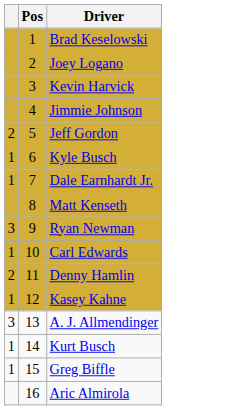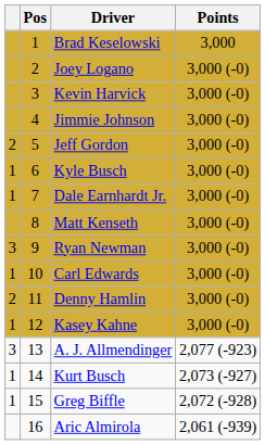 <table class="wikitable" style="font-size: 95%;">
 <tr>
 <th></th>
 <th>Pos</th>
 <th>Driver</th>
+<th>Points</th>
 </tr>
 <tr style="background:#D4AF37;">
 <td align="left"></td>
 <td style="text-align:center;">1</td>
 <td><a href='#'>Brad Keselowski</a></td>
+<td style="text-align:center;">3,000</td>
 </tr>
 <tr style="background:#D4AF37;">
 <td align="left"></td>
 <td style="text-align:center;">2</td>
 <td><a href='#'>Joey Logano</a></td>
+<td style="text-align:center;">3,000 (-0)</td>
 </tr>
 <tr style="background:#D4AF37;">
 <td align="left"></td>
 <td style="text-align:center;">3</td>
 <td><a href='#'>Kevin Harvick</a></td>
+<td style="text-align:center;">3,000 (-0)</td>
 </tr>
 <tr style="background:#D4AF37;">
 <td align="left"></td>
 <td style="text-align:center;">4</td>
 <td><a href='#'>Jimmie Johnson</a></td>
+<td style="text-align:center;">3,000 (-0)</td>
 </tr>
 <tr style="background:#D4AF37;">
 <td align="left"> 2</td>
 <td style="text-align:center;">5</td>
 <td><a href='#'>Jeff Gordon</a></td>
+<td style="text-align:center;">3,000 (-0)</td>
 </tr>
 <tr style="background:#D4AF37;">
 <td align="left"> 1</td>
 <td style="text-align:center;">6</td>
 <td><a href='#'>Kyle Busch</a></td>
+<td style="text-align:center;">3,000 (-0)</td>
 </tr>
 <tr style="background:#D4AF37;">
 <td align="left"> 1</td>
 <td style="text-align:center;">7</td>
 <td><a href='#'>Dale Earnhardt Jr.</a></td>
+<td style="text-align:center;">3,000 (-0)</td>
 </tr>
 <tr style="background:#D4AF37;">
 <td align="left"></td>
 <td style="text-align:center;">8</td>
 <td><a href='#'>Matt Kenseth</a></td>
+<td style="text-align:center;">3,000 (-0)</td>
 </tr>
 <tr style="background:#D4AF37;">
 <td align="left"> 3</td>
 <td style="text-align:center;">9</td>
 <td><a href='#'>Ryan Newman</a></td>
+<td style="text-align:center;">3,000 (-0)</td>
 </tr>
 <tr style="background:#D4AF37;">
 <td align="left"> 1</td>
 <td style="text-align:center;">10</td>
 <td><a href='#'>Carl Edwards</a></td>
+<td style="text-align:center;">3,000 (-0)</td>
 </tr>
 <tr style="background:#D4AF37;">
 <td align="left"> 2</td>
 <td style="text-align:center;">11</td>
 <td><a href='#'>Denny Hamlin</a></td>
+<td style="text-align:center;">3,000 (-0)</td>
 </tr>
 <tr style="background:#D4AF37;">
 <td align="left"> 1</td>
 <td style="text-align:center;">12</td>
 <td><a href='#'>Kasey Kahne</a></td>
+<td style="text-align:center;">3,000 (-0)</td>
 </tr>
 <tr>
 <td align="left"> 3</td>
 <td style="text-align:center;">13</td>
 <td><a href='#'>A. J. Allmendinger</a></td>
+<td style="text-align:center;">2,077 (-923)</td>
 </tr>
 <tr>
 <td align="left"> 1</td>
 <td style="text-align:center;">14</td>
 <td><a href='#'>Kurt Busch</a></td>
+<td style="text-align:center;">2,073 (-927)</td>
 </tr>
 <tr>
 <td align="left"> 1</td>
 <td style="text-align:center;">15</td>
 <td><a href='#'>Greg Biffle</a></td>
+<td style="text-align:center;">2,072 (-928)</td>
 </tr>
 <tr>
 <td align="left"></td>
 <td style="text-align:center;">16</td>
 <td><a href='#'>Aric Almirola</a></td>
+<td style="text-align:center;">2,061 (-939)</td>
 </tr>
 </table>
